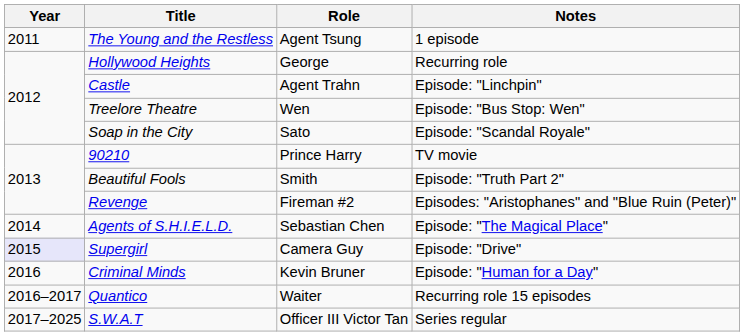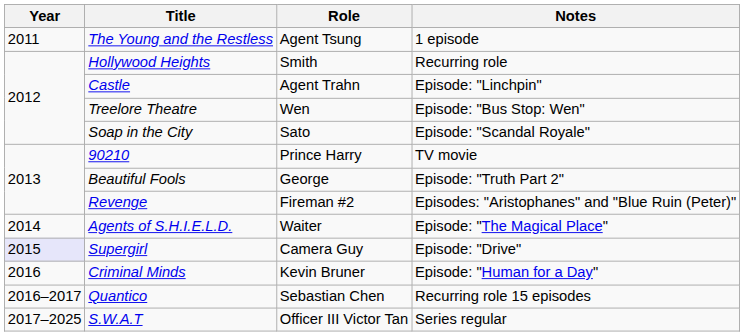 <table class="wikitable sortable">
 <tr>
 <th>Year</th>
 <th>Title</th>
 <th>Role</th>
 <th class="unsortable">Notes</th>
 </tr>
 <tr>
 <td>2011</td>
 <td><em><a href='#'>The Young and the Restless</a></em></td>
 <td>Agent Tsung</td>
 <td>1 episode</td>
 </tr>
 <tr>
 <td rowspan="4">2012</td>
 <td><em><a href='#'>Hollywood Heights</a></em></td>
-<td>George</td>
+<td>Smith</td>
 <td>Recurring role</td>
 </tr>
 <tr>
 <td><em><a href='#'>Castle</a></em></td>
 <td>Agent Trahn</td>
 <td>Episode: "Linchpin"</td>
 </tr>
 <tr>
 <td><em>Treelore Theatre</em></td>
 <td>Wen</td>
 <td>Episode: "Bus Stop: Wen"</td>
 </tr>
 <tr>
 <td><em>Soap in the City</em></td>
 <td>Sato</td>
 <td>Episode: "Scandal Royale"</td>
 </tr>
 <tr>
 <td rowspan="3">2013</td>
 <td><em><a href='#'>90210</a></em></td>
 <td>Prince Harry</td>
 <td>TV movie</td>
 </tr>
 <tr>
 <td><em>Beautiful Fools</em></td>
-<td>Smith</td>
+<td>George</td>
 <td>Episode: "Truth Part 2"</td>
 </tr>
 <tr>
 <td><em><a href='#'>Revenge</a></em></td>
 <td>Fireman #2</td>
 <td>Episodes: "Aristophanes" and "Blue Ruin (Peter)"</td>
 </tr>
 <tr>
 <td>2014</td>
 <td><em><a href='#'>Agents of S.H.I.E.L.D.</a></em></td>
-<td>Sebastian Chen</td>
+<td>Waiter</td>
 <td>Episode: "<a href='#'>The Magical Place</a>"</td>
 </tr>
 <tr>
 <td style="background: lavender;">2015</td>
 <td><em><a href='#'>Supergirl</a></em></td>
 <td>Camera Guy</td>
 <td>Episode: "Drive"</td>
 </tr>
 <tr>
 <td>2016</td>
 <td><em><a href='#'>Criminal Minds</a></em></td>
 <td>Kevin Bruner</td>
 <td>Episode: "<a href='#'>Human for a Day</a>"</td>
 </tr>
 <tr>
 <td>2016–2017</td>
 <td><em><a href='#'>Quantico</a></em></td>
-<td>Waiter</td>
+<td>Sebastian Chen</td>
 <td>Recurring role 15 episodes</td>
 </tr>
 <tr>
 <td>2017–2025</td>
 <td><em><a href='#'>S.W.A.T</a></em></td>
 <td>Officer III Victor Tan</td>
 <td>Series regular</td>
 </tr>
 </table>
